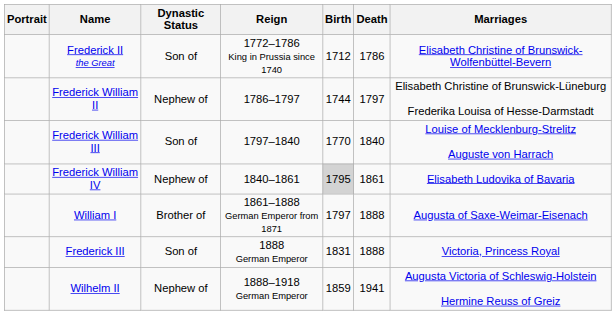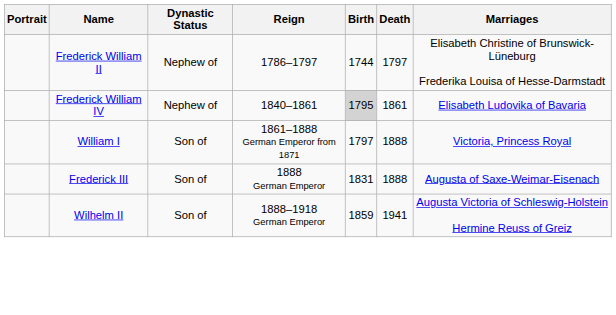 <table class="wikitable">
 <tr>
 <th>Portrait</th>
 <th>Name</th>
 <th>Dynastic Status</th>
 <th>Reign</th>
 <th>Birth</th>
 <th>Death</th>
 <th>Marriages</th>
 </tr>
 <tr>
 <td align="center"></td>
-<td align="center"><a href='#'>Frederick II<br><small><em>the Great</em></small></a></td>
-<td align="center">Son of</td>
-<td align="center">1772–1786<br><small>King in Prussia since 1740</small></td>
-<td align="center">1712</td>
-<td align="center">1786</td>
-<td align="center"><a href='#'>Elisabeth Christine of Brunswick-Wolfenbüttel-Bevern</a></td>
-</tr>
-<tr>
-<td align="center"></td>
 <td align="center"><a href='#'>Frederick William II</a></td>
 <td align="center">Nephew of</td>
 <td align="center">1786–1797</td>
 <td align="center">1744</td>
 <td align="center">1797</td>
 <td align="center">Elisabeth Christine of Brunswick-Lüneburg<br><br>Frederika Louisa of Hesse-Darmstadt</td>
-</tr>
-<tr>
-<td align="center"></td>
-<td align="center"><a href='#'>Frederick William III</a></td>
-<td align="center">Son of</td>
-<td align="center">1797–1840</td>
-<td align="center">1770</td>
-<td align="center">1840</td>
-<td align="center"><a href='#'>Louise of Mecklenburg-Strelitz</a><br><br><a href='#'>Auguste von Harrach</a></td>
 </tr>
 <tr>
 <td align="center"></td>
 <td align="center"><a href='#'>Frederick William IV</a></td>
 <td align="center">Nephew of</td>
 <td align="center">1840–1861</td>
 <td align="center" style="background: lightgrey;">1795</td>
 <td align="center">1861</td>
 <td align="center"><a href='#'>Elisabeth Ludovika of Bavaria</a></td>
 </tr>
 <tr>
 <td align="center"></td>
 <td align="center"><a href='#'>William I</a></td>
-<td align="center">Brother of</td>
+<td align="center">Son of</td>
 <td align="center">1861–1888<br><small>German Emperor from 1871</small></td>
 <td align="center">1797</td>
 <td align="center">1888</td>
-<td align="center"><a href='#'>Augusta of Saxe-Weimar-Eisenach</a></td>
+<td align="center"><a href='#'>Victoria, Princess Royal</a></td>
 </tr>
 <tr>
 <td align="center"></td>
 <td align="center"><a href='#'>Frederick III</a></td>
 <td align="center">Son of</td>
 <td align="center">1888<br><small>German Emperor</small></td>
 <td align="center">1831</td>
 <td align="center">1888</td>
-<td align="center"><a href='#'>Victoria, Princess Royal</a></td>
+<td align="center"><a href='#'>Augusta of Saxe-Weimar-Eisenach</a></td>
 </tr>
 <tr>
 <td align="center"></td>
 <td align="center"><a href='#'>Wilhelm II</a></td>
-<td align="center">Nephew of</td>
+<td align="center">Son of</td>
 <td align="center">1888–1918<br><small>German Emperor</small></td>
 <td align="center">1859</td>
 <td align="center">1941</td>
 <td align="center"><a href='#'>Augusta Victoria of Schleswig-Holstein</a><br><br><a href='#'>Hermine Reuss of Greiz</a></td>
 </tr>
 </table>
